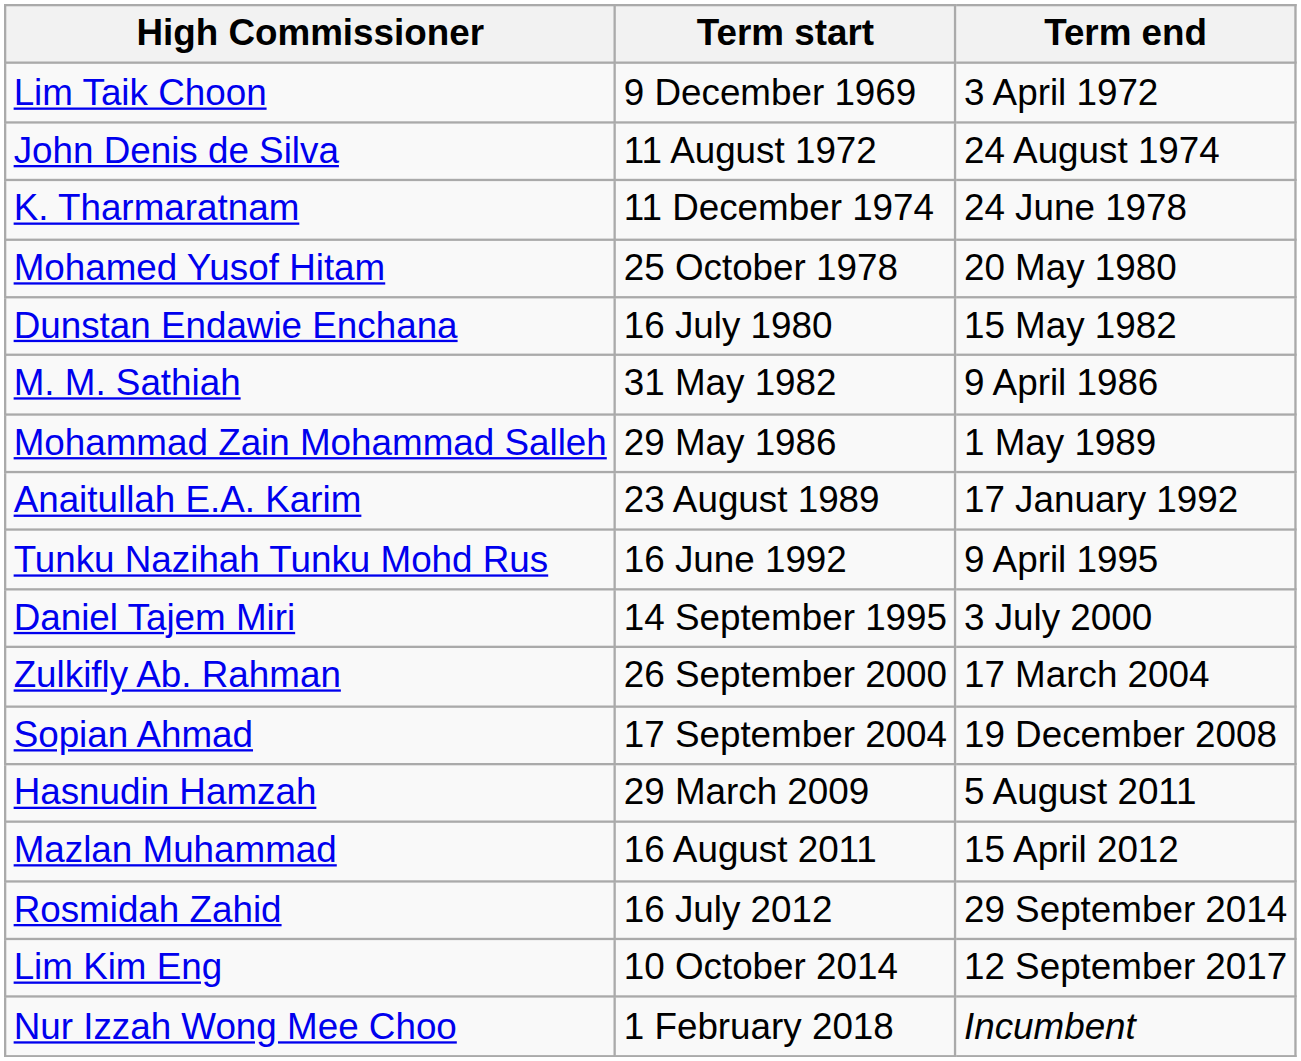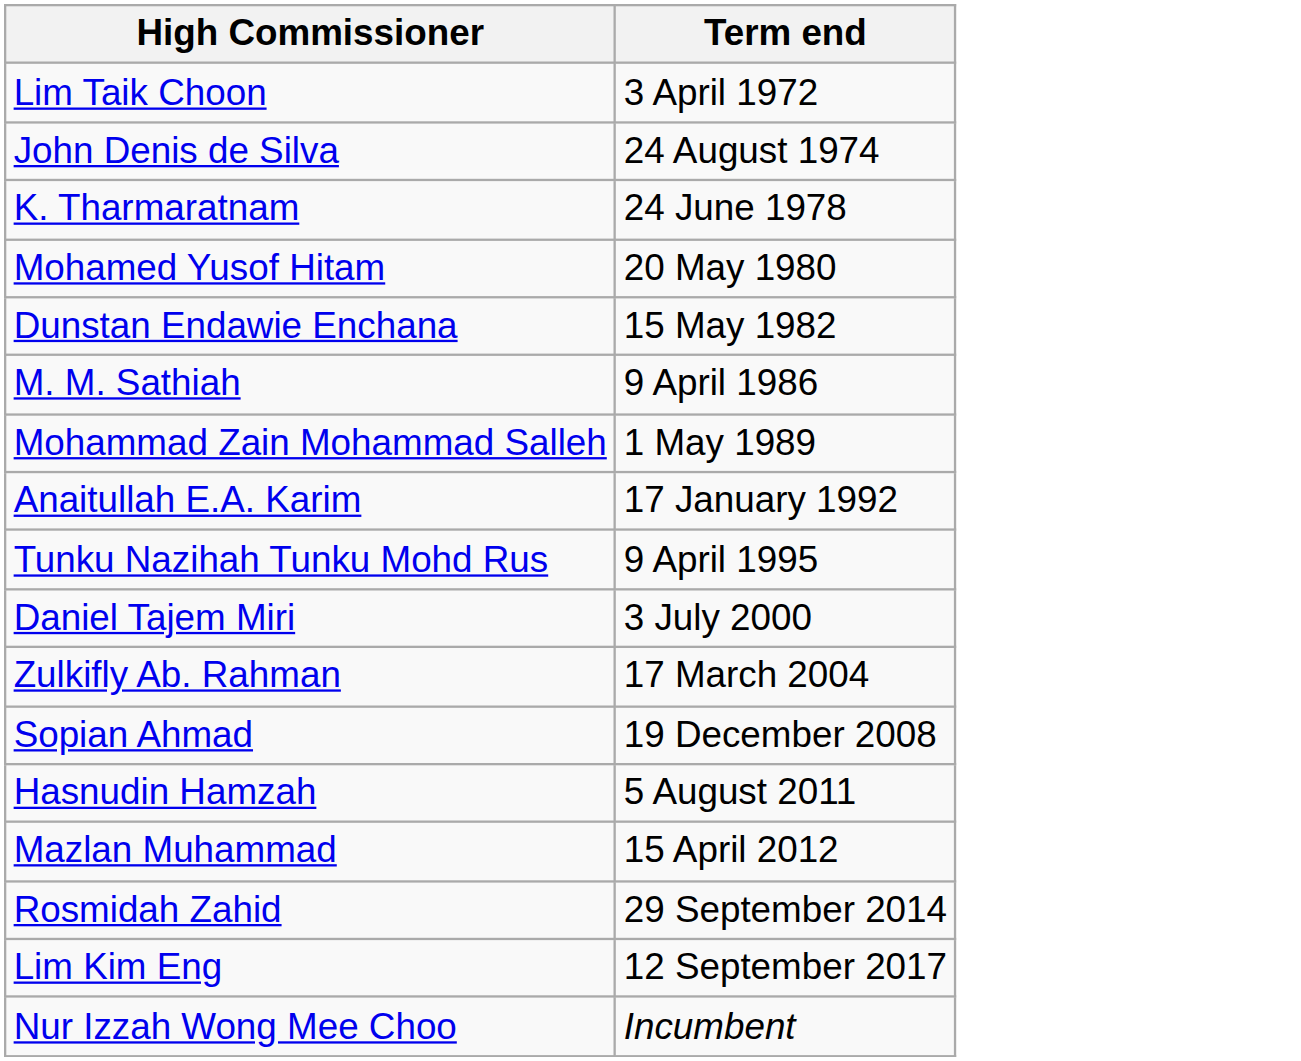 <table class=wikitable>
 <tr>
 <th>High Commissioner</th>
-<th>Term start</th>
 <th>Term end</th>
 </tr>
 <tr>
 <td><a href='#'>Lim Taik Choon</a></td>
-<td>9 December 1969</td>
 <td>3 April 1972</td>
 </tr>
 <tr>
 <td><a href='#'>John Denis de Silva</a></td>
-<td>11 August 1972</td>
 <td>24 August 1974</td>
 </tr>
 <tr>
 <td><a href='#'>K. Tharmaratnam</a></td>
-<td>11 December 1974</td>
 <td>24 June 1978</td>
 </tr>
 <tr>
 <td><a href='#'>Mohamed Yusof Hitam</a></td>
-<td>25 October 1978</td>
 <td>20 May 1980</td>
 </tr>
 <tr>
 <td><a href='#'>Dunstan Endawie Enchana</a></td>
-<td>16 July 1980</td>
 <td>15 May 1982</td>
 </tr>
 <tr>
 <td><a href='#'>M. M. Sathiah</a></td>
-<td>31 May 1982</td>
 <td>9 April 1986</td>
 </tr>
 <tr>
 <td><a href='#'>Mohammad Zain Mohammad Salleh</a></td>
-<td>29 May 1986</td>
 <td>1 May 1989</td>
 </tr>
 <tr>
 <td><a href='#'>Anaitullah E.A. Karim</a></td>
-<td>23 August 1989</td>
 <td>17 January 1992</td>
 </tr>
 <tr>
 <td><a href='#'>Tunku Nazihah Tunku Mohd Rus</a></td>
-<td>16 June 1992</td>
 <td>9 April 1995</td>
 </tr>
 <tr>
 <td><a href='#'>Daniel Tajem Miri</a></td>
-<td>14 September 1995</td>
 <td>3 July 2000</td>
 </tr>
 <tr>
 <td><a href='#'>Zulkifly Ab. Rahman</a></td>
-<td>26 September 2000</td>
 <td>17 March 2004</td>
 </tr>
 <tr>
 <td><a href='#'>Sopian Ahmad</a></td>
-<td>17 September 2004</td>
 <td>19 December 2008</td>
 </tr>
 <tr>
 <td><a href='#'>Hasnudin Hamzah</a></td>
-<td>29 March 2009</td>
 <td>5 August 2011</td>
 </tr>
 <tr>
 <td><a href='#'>Mazlan Muhammad</a></td>
-<td>16 August 2011</td>
 <td>15 April 2012</td>
 </tr>
 <tr>
 <td><a href='#'>Rosmidah Zahid</a></td>
-<td>16 July 2012</td>
 <td>29 September 2014</td>
 </tr>
 <tr>
 <td><a href='#'>Lim Kim Eng</a></td>
-<td>10 October 2014</td>
 <td>12 September 2017</td>
 </tr>
 <tr>
 <td><a href='#'>Nur Izzah Wong Mee Choo</a></td>
-<td>1 February 2018</td>
 <td><em>Incumbent</em></td>
 </tr>
 </table>
